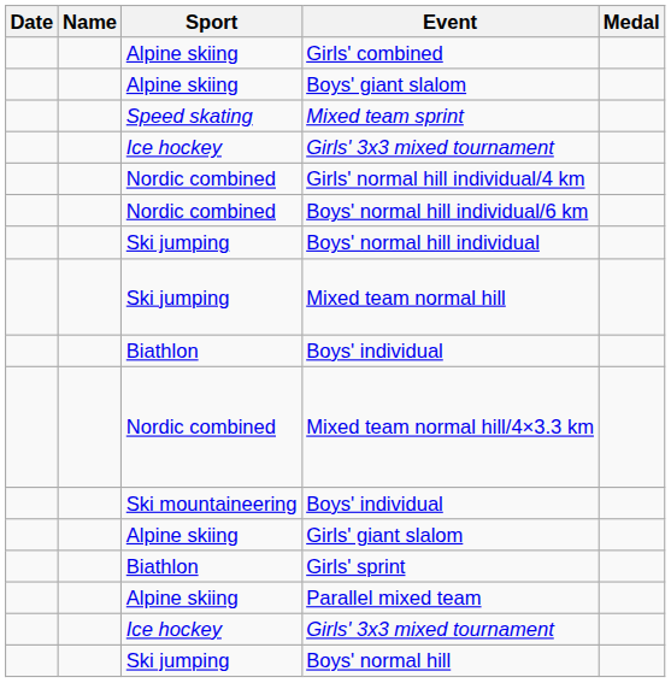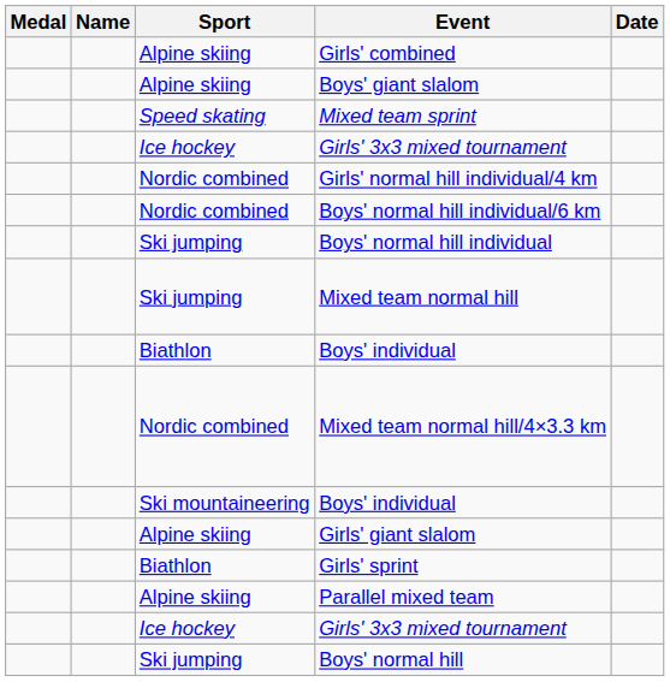 <table class="wikitable sortable" style="font-size:95%;">
 <tr>
-<th>Date</th>
+<th>Medal</th>
 <th>Name</th>
 <th>Sport</th>
 <th>Event</th>
-<th>Medal</th>
+<th>Date</th>
 </tr>
 <tr>
 <td></td>
 <td></td>
 <td><a href='#'>Alpine skiing</a></td>
 <td><a href='#'>Girls' combined</a></td>
 <td></td>
 </tr>
 <tr>
 <td></td>
 <td></td>
 <td><a href='#'>Alpine skiing</a></td>
 <td><a href='#'>Boys' giant slalom</a></td>
 <td></td>
 </tr>
 <tr>
-<td></td>
+<td><em></em></td>
 <td><em></em></td>
 <td><em><a href='#'>Speed skating</a></em></td>
 <td><em><a href='#'>Mixed team sprint</a></em></td>
-<td><em></em></td>
+<td></td>
 </tr>
 <tr>
 <td><em></em></td>
 <td><em></em></td>
 <td><em><a href='#'>Ice hockey</a></em></td>
 <td><em><a href='#'>Girls' 3x3 mixed tournament</a></em></td>
 <td><em></em></td>
 </tr>
 <tr>
 <td></td>
 <td></td>
 <td><a href='#'>Nordic combined</a></td>
 <td><a href='#'>Girls' normal hill individual/4 km</a></td>
 <td></td>
 </tr>
 <tr>
 <td></td>
 <td></td>
 <td><a href='#'>Nordic combined</a></td>
 <td><a href='#'>Boys' normal hill individual/6 km</a></td>
 <td></td>
 </tr>
 <tr>
 <td></td>
 <td></td>
 <td><a href='#'>Ski jumping</a></td>
 <td><a href='#'>Boys' normal hill individual</a></td>
 <td></td>
 </tr>
 <tr>
 <td></td>
 <td><br><br><br></td>
 <td><a href='#'>Ski jumping</a></td>
 <td><a href='#'>Mixed team normal hill</a></td>
 <td></td>
 </tr>
 <tr>
 <td></td>
 <td></td>
 <td><a href='#'>Biathlon</a></td>
 <td><a href='#'>Boys' individual</a></td>
 <td></td>
 </tr>
 <tr>
 <td></td>
 <td><br><br><br><br><br></td>
 <td><a href='#'>Nordic combined</a></td>
 <td><a href='#'>Mixed team normal hill/4×3.3 km</a></td>
 <td></td>
 </tr>
 <tr>
 <td></td>
 <td></td>
 <td><a href='#'>Ski mountaineering</a></td>
 <td><a href='#'>Boys' individual</a></td>
 <td></td>
 </tr>
 <tr>
 <td></td>
 <td></td>
 <td><a href='#'>Alpine skiing</a></td>
 <td><a href='#'>Girls' giant slalom</a></td>
 <td></td>
 </tr>
 <tr>
 <td></td>
 <td></td>
 <td><a href='#'>Biathlon</a></td>
 <td><a href='#'>Girls' sprint</a></td>
 <td></td>
 </tr>
 <tr>
 <td></td>
 <td><br></td>
 <td><a href='#'>Alpine skiing</a></td>
 <td><a href='#'>Parallel mixed team</a></td>
 <td></td>
 </tr>
 <tr>
 <td><em></em></td>
 <td><em></em></td>
 <td><em><a href='#'>Ice hockey</a></em></td>
 <td><em><a href='#'>Girls' 3x3 mixed tournament</a></em></td>
 <td><em></em></td>
 </tr>
 <tr>
 <td></td>
 <td></td>
 <td><a href='#'>Ski jumping</a></td>
 <td><a href='#'>Boys' normal hill</a></td>
 <td></td>
 </tr>
 </table>
